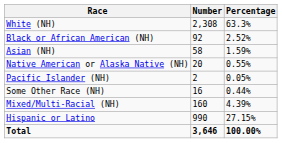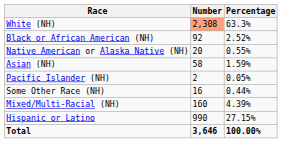 <table class="wikitable">
 <tr>
 <th>Race</th>
 <th>Number</th>
 <th>Percentage</th>
 </tr>
 <tr>
 <td><a href='#'>White</a> (NH)</td>
-<td>2,308</td>
+<td style="background: lightsalmon;">2,308</td>
 <td>63.3%</td>
 </tr>
 <tr>
 <td><a href='#'>Black or African American</a> (NH)</td>
 <td>92</td>
 <td>2.52%</td>
 </tr>
 <tr>
+<td><a href='#'>Native American</a> or <a href='#'>Alaska Native</a> (NH)</td>
+<td>20</td>
+<td>0.55%</td>
+</tr>
+<tr>
 <td><a href='#'>Asian</a> (NH)</td>
 <td>58</td>
 <td>1.59%</td>
-</tr>
-<tr>
-<td><a href='#'>Native American</a> or <a href='#'>Alaska Native</a> (NH)</td>
-<td>20</td>
-<td>0.55%</td>
 </tr>
 <tr>
 <td><a href='#'>Pacific Islander</a> (NH)</td>
 <td>2</td>
 <td>0.05%</td>
 </tr>
 <tr>
 <td>Some Other Race (NH)</td>
 <td>16</td>
 <td>0.44%</td>
 </tr>
 <tr>
 <td><a href='#'>Mixed/Multi-Racial</a> (NH)</td>
 <td>160</td>
 <td>4.39%</td>
 </tr>
 <tr>
 <td><a href='#'>Hispanic or Latino</a></td>
 <td>990</td>
 <td>27.15%</td>
 </tr>
 <tr>
 <td><strong>Total</strong></td>
 <td><strong>3,646</strong></td>
 <td><strong>100.00%</strong></td>
 </tr>
 </table>
